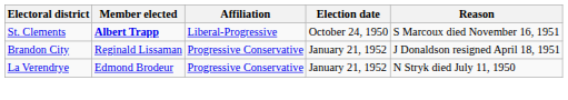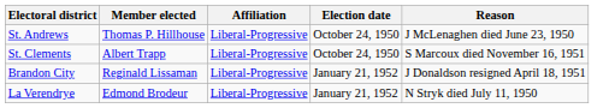 <table class="wikitable sortable">
 <tr>
 <th>Electoral district</th>
 <th>Member elected</th>
 <th>Affiliation</th>
 <th>Election date</th>
 <th>Reason</th>
 </tr>
 <tr>
+<td><a href='#'>St. Andrews</a></td>
+<td><a href='#'>Thomas P. Hillhouse</a></td>
+<td><a href='#'>Liberal-Progressive</a></td>
+<td>October 24, 1950</td>
+<td>J McLenaghen died June 23, 1950</td>
+</tr>
+<tr>
 <td><a href='#'>St. Clements</a></td>
-<td><strong><a href='#'>Albert Trapp</a></strong></td>
+<td><a href='#'>Albert Trapp</a></td>
 <td><a href='#'>Liberal-Progressive</a></td>
 <td>October 24, 1950</td>
 <td>S Marcoux died November 16, 1951</td>
 </tr>
 <tr>
 <td><a href='#'>Brandon City</a></td>
 <td><a href='#'>Reginald Lissaman</a></td>
-<td><a href='#'>Progressive Conservative</a></td>
+<td><a href='#'>Liberal-Progressive</a></td>
 <td>January 21, 1952</td>
 <td>J Donaldson resigned April 18, 1951</td>
 </tr>
 <tr>
 <td><a href='#'>La Verendrye</a></td>
 <td><a href='#'>Edmond Brodeur</a></td>
-<td><a href='#'>Progressive Conservative</a></td>
+<td><a href='#'>Liberal-Progressive</a></td>
 <td>January 21, 1952</td>
 <td>N Stryk died July 11, 1950</td>
 </tr>
 </table>
